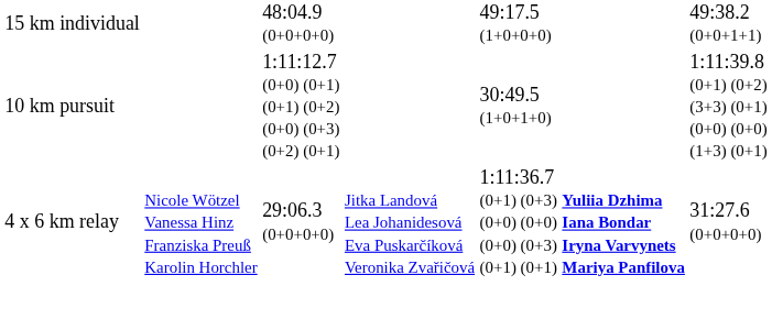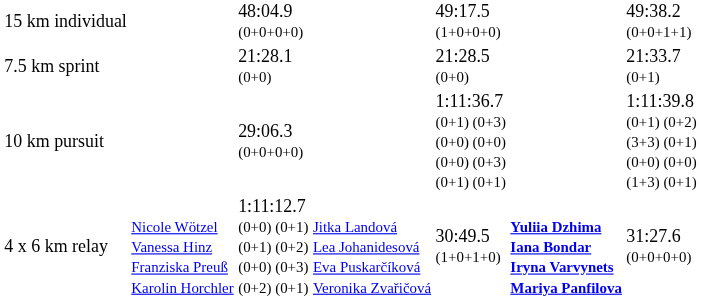 <table>
 <tr>
 <td>15 km individual<br><em></em></td>
 <td></td>
 <td>48:04.9<br><small>(0+0+0+0)</small></td>
 <td></td>
 <td>49:17.5<br><small>(1+0+0+0)</small></td>
 <td></td>
 <td>49:38.2<br><small>(0+0+1+1)</small></td>
 </tr>
 <tr>
+<td>7.5 km sprint<br><em></em></td>
+<td></td>
+<td>21:28.1<br><small>(0+0)</small></td>
+<td></td>
+<td>21:28.5<br><small>(0+0)</small></td>
+<td></td>
+<td>21:33.7<br><small>(0+1)</small></td>
+</tr>
+<tr>
 <td>10 km pursuit<br><em></em></td>
 <td></td>
-<td>1:11:12.7<br><small>(0+0) (0+1)<br>(0+1) (0+2)<br>(0+0) (0+3)<br>(0+2) (0+1)</small></td>
+<td>29:06.3<br><small>(0+0+0+0)</small></td>
 <td></td>
-<td>30:49.5<br><small>(1+0+1+0)</small></td>
+<td>1:11:36.7<br><small>(0+1) (0+3)<br>(0+0) (0+0)<br>(0+0) (0+3)<br>(0+1) (0+1)</small></td>
 <td></td>
 <td>1:11:39.8<br><small>(0+1) (0+2)<br>(3+3) (0+1)<br>(0+0) (0+0)<br>(1+3) (0+1)</small></td>
 </tr>
 <tr>
 <td>4 x 6 km relay<br><em></em></td>
 <td><br><small><a href='#'>Nicole Wötzel</a><br><a href='#'>Vanessa Hinz</a><br><a href='#'>Franziska Preuß</a><br><a href='#'>Karolin Horchler</a></small></td>
-<td>29:06.3<br><small>(0+0+0+0)</small></td>
+<td>1:11:12.7<br><small>(0+0) (0+1)<br>(0+1) (0+2)<br>(0+0) (0+3)<br>(0+2) (0+1)</small></td>
 <td><br><small><a href='#'>Jitka Landová</a><br><a href='#'>Lea Johanidesová</a><br><a href='#'>Eva Puskarčíková</a><br><a href='#'>Veronika Zvařičová</a></small></td>
-<td>1:11:36.7<br><small>(0+1) (0+3)<br>(0+0) (0+0)<br>(0+0) (0+3)<br>(0+1) (0+1)</small></td>
+<td>30:49.5<br><small>(1+0+1+0)</small></td>
 <td><strong><br><small><a href='#'>Yuliia Dzhima</a><br><a href='#'>Iana Bondar</a><br><a href='#'>Iryna Varvynets</a><br><a href='#'>Mariya Panfilova</a></small></strong></td>
 <td>31:27.6<br><small>(0+0+0+0)</small></td>
 </tr>
 </table>
